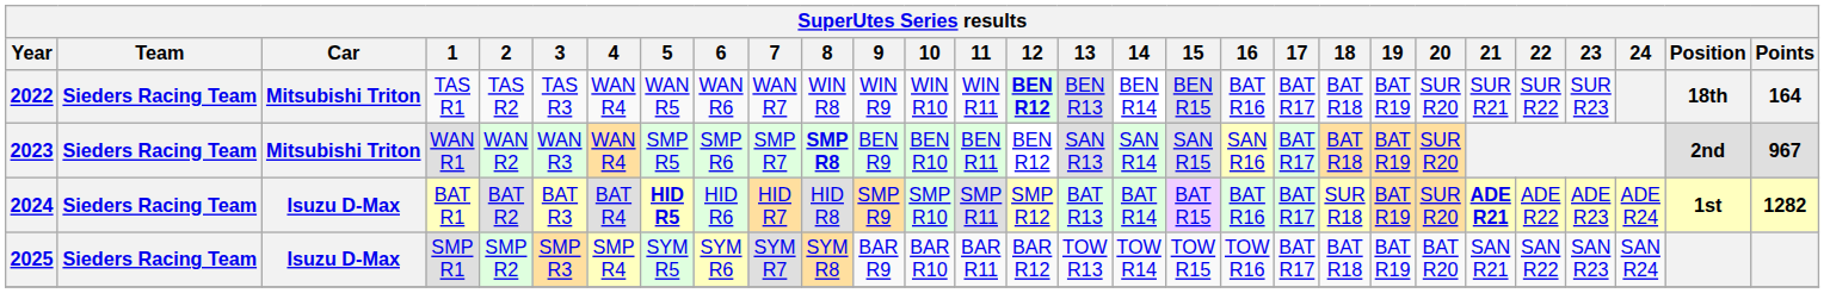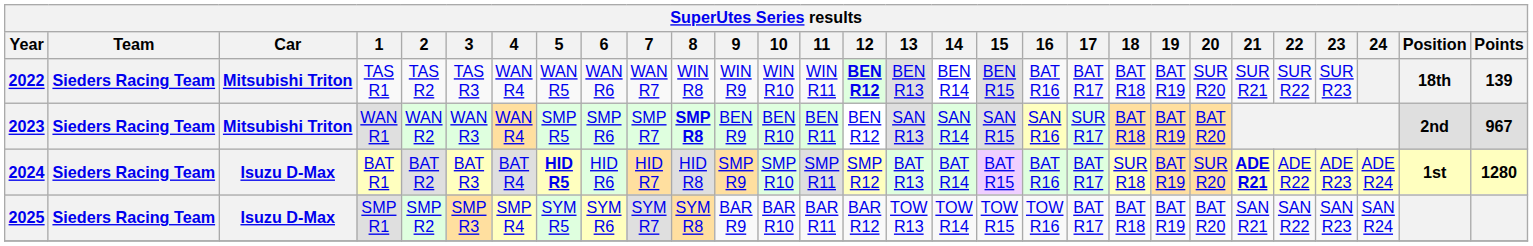 <table class="wikitable" style="text-align:center; font-size:75%">
 <tr>
 <th colspan=30><a href='#'>SuperUtes Series</a> results</th>
 </tr>
 <tr>
 <th>Year</th>
 <th>Team</th>
 <th>Car</th>
 <th>1</th>
 <th>2</th>
 <th>3</th>
 <th>4</th>
 <th>5</th>
 <th>6</th>
 <th>7</th>
 <th>8</th>
 <th>9</th>
 <th>10</th>
 <th>11</th>
 <th>12</th>
 <th>13</th>
 <th>14</th>
 <th>15</th>
 <th>16</th>
 <th>17</th>
 <th>18</th>
 <th>19</th>
 <th>20</th>
 <th>21</th>
 <th>22</th>
 <th>23</th>
 <th>24</th>
 <th>Position</th>
 <th>Points</th>
 </tr>
 <tr>
 <th><a href='#'>2022</a></th>
 <th><a href='#'>Sieders Racing Team</a></th>
 <th><a href='#'>Mitsubishi Triton</a></th>
 <td><a href='#'>TAS<br>R1</a></td>
 <td><a href='#'>TAS<br>R2</a></td>
 <td><a href='#'>TAS<br>R3</a></td>
 <td><a href='#'>WAN<br>R4</a></td>
 <td><a href='#'>WAN<br>R5</a></td>
 <td><a href='#'>WAN<br>R6</a></td>
 <td><a href='#'>WAN<br>R7</a></td>
 <td><a href='#'>WIN<br>R8</a></td>
 <td><a href='#'>WIN<br>R9</a></td>
 <td><a href='#'>WIN<br>R10</a></td>
 <td><a href='#'>WIN<br>R11</a></td>
 <td style="background: #dfffdf"><strong><a href='#'>BEN<br>R12</a><br></strong></td>
 <td style="background: #dfdfdf"><a href='#'>BEN<br>R13</a><br></td>
 <td style="background: #ffffff"><a href='#'>BEN<br>R14</a><br></td>
 <td style="background: #dfdfdf"><a href='#'>BEN<br>R15</a><br></td>
 <td><a href='#'>BAT<br>R16</a></td>
 <td><a href='#'>BAT<br>R17</a></td>
 <td><a href='#'>BAT<br>R18</a></td>
 <td><a href='#'>BAT<br>R19</a></td>
 <td><a href='#'>SUR<br>R20</a></td>
 <td><a href='#'>SUR<br>R21</a></td>
 <td><a href='#'>SUR<br>R22</a></td>
 <td><a href='#'>SUR<br>R23</a></td>
 <th></th>
 <th>18th</th>
-<th>164</th>
+<th>139</th>
 </tr>
 <tr>
 <th><a href='#'>2023</a></th>
 <th><a href='#'>Sieders Racing Team</a></th>
 <th><a href='#'>Mitsubishi Triton</a></th>
 <td style="background: #dfdfdf"><a href='#'>WAN<br>R1</a><br></td>
 <td style="background: #dfffdf"><a href='#'>WAN<br>R2</a><br></td>
 <td style="background: #dfffdf"><a href='#'>WAN<br>R3</a><br></td>
 <td style="background: #ffdf9f"><a href='#'>WAN<br>R4</a><br></td>
 <td style="background: #dfffdf"><a href='#'>SMP<br>R5</a><br></td>
 <td style="background: #dfffdf"><a href='#'>SMP<br>R6</a><br></td>
 <td style="background: #dfffdf"><a href='#'>SMP<br>R7</a><br></td>
 <td style="background: #dfffdf"><strong><a href='#'>SMP<br>R8</a><br></strong></td>
 <td style="background: #dfffdf"><a href='#'>BEN<br>R9</a><br></td>
 <td style="background: #dfffdf"><a href='#'>BEN<br>R10</a><br></td>
 <td style="background: #dfffdf"><a href='#'>BEN<br>R11</a><br></td>
 <td style="background: #ffffff"><a href='#'>BEN<br>R12</a><br></td>
 <td style="background: #dfdfdf"><a href='#'>SAN<br>R13</a><br></td>
 <td style="background: #dfffdf"><a href='#'>SAN<br>R14</a><br></td>
 <td style="background: #dfdfdf"><a href='#'>SAN<br>R15</a><br></td>
 <td style="background: #ffffbf"><a href='#'>SAN<br>R16</a><br></td>
-<td style="background: #dfffdf"><a href='#'>BAT<br>R17</a><br></td>
+<td style="background: #dfffdf"><a href='#'>SUR<br>R17</a><br></td>
 <td style="background: #ffdf9f"><a href='#'>BAT<br>R18</a><br></td>
 <td style="background: #ffdf9f"><a href='#'>BAT<br>R19</a><br></td>
-<td style="background: #ffdf9f"><a href='#'>SUR<br>R20</a><br></td>
+<td style="background: #ffdf9f"><a href='#'>BAT<br>R20</a><br></td>
 <th colspan=4></th>
 <td style="background: #dfdfdf" align="center"><strong>2nd</strong></td>
 <td style="background: #dfdfdf" align="center"><strong>967</strong></td>
 </tr>
 <tr>
 <th><a href='#'>2024</a></th>
 <th><a href='#'>Sieders Racing Team</a></th>
 <th><a href='#'>Isuzu D-Max</a></th>
 <td style="background: #ffffbf"><a href='#'>BAT<br>R1</a><br></td>
 <td style="background: #dfdfdf"><a href='#'>BAT<br>R2</a><br></td>
 <td style="background: #ffffbf"><a href='#'>BAT<br>R3</a><br></td>
 <td style="background: #dfdfdf"><a href='#'>BAT<br>R4</a><br></td>
 <td style="background: #ffffbf"><strong><a href='#'>HID<br>R5</a><br></strong></td>
 <td style="background: #dfffdf"><a href='#'>HID<br>R6</a><br></td>
 <td style="background: #ffdf9f"><a href='#'>HID<br>R7</a><br></td>
 <td style="background: #dfdfdf"><a href='#'>HID<br>R8</a><br></td>
 <td style="background: #ffdf9f"><a href='#'>SMP<br>R9</a><br></td>
 <td style="background: #dfffdf"><a href='#'>SMP<br>R10</a><br></td>
 <td style="background: #dfdfdf"><a href='#'>SMP<br>R11</a><br></td>
 <td style="background: #ffffbf"><a href='#'>SMP<br>R12</a><br></td>
 <td style="background: #dfffdf"><a href='#'>BAT<br>R13</a><br></td>
 <td style="background: #dfffdf"><a href='#'>BAT<br>R14</a><br></td>
 <td style="background: #efcfff"><a href='#'>BAT<br>R15</a><br></td>
 <td style="background: #dfffdf"><a href='#'>BAT<br>R16</a><br></td>
 <td style="background: #dfffdf"><a href='#'>BAT<br>R17</a><br></td>
 <td style="background: #ffffbf"><a href='#'>SUR<br>R18</a><br></td>
 <td style="background: #ffdf9f"><a href='#'>BAT<br>R19</a><br></td>
 <td style="background: #ffdf9f"><a href='#'>SUR<br>R20</a><br></td>
 <td style="background: #ffffbf"><strong><a href='#'>ADE<br>R21</a><br></strong></td>
 <td style="background: #ffffbf"><a href='#'>ADE<br>R22</a><br></td>
 <td style="background: #ffffbf"><a href='#'>ADE<br>R23</a><br></td>
 <td style="background: #ffffbf"><a href='#'>ADE<br>R24</a><br></td>
 <td style="background: #ffffbf" align="center"><strong>1st</strong></td>
-<td style="background: #ffffbf" align="center"><strong>1282</strong></td>
+<td style="background: #ffffbf" align="center"><strong>1280</strong></td>
 </tr>
 <tr>
 <th><a href='#'>2025</a></th>
 <th><a href='#'>Sieders Racing Team</a></th>
 <th><a href='#'>Isuzu D-Max</a></th>
 <td style="background: #dfdfdf"><a href='#'>SMP<br>R1</a><br></td>
 <td style="background: #dfffdf"><a href='#'>SMP<br>R2</a><br></td>
 <td style="background: #ffdf9f"><a href='#'>SMP<br>R3</a><br></td>
 <td style="background: #ffffbf"><a href='#'>SMP<br>R4</a><br></td>
 <td style="background: #dfffdf"><a href='#'>SYM<br>R5</a><br></td>
 <td style="background: #ffffbf"><a href='#'>SYM<br>R6</a><br></td>
 <td style="background: #dfdfdf"><a href='#'>SYM<br>R7</a><br></td>
 <td style="background: #ffdf9f"><a href='#'>SYM<br>R8</a><br></td>
 <td style="background: #"><a href='#'>BAR<br>R9</a><br></td>
 <td style="background: #"><a href='#'>BAR<br>R10</a><br></td>
 <td style="background: #"><a href='#'>BAR<br>R11</a><br></td>
 <td style="background: #"><a href='#'>BAR<br>R12</a><br></td>
 <td style="background: #"><a href='#'>TOW<br>R13</a><br></td>
 <td style="background: #"><a href='#'>TOW<br>R14</a><br></td>
 <td style="background: #"><a href='#'>TOW<br>R15</a><br></td>
 <td style="background: #"><a href='#'>TOW<br>R16</a><br></td>
 <td style="background: #"><a href='#'>BAT<br>R17</a><br></td>
 <td style="background: #"><a href='#'>BAT<br>R18</a><br></td>
 <td style="background: #"><a href='#'>BAT<br>R19</a><br></td>
 <td style="background: #"><a href='#'>BAT<br>R20</a><br></td>
 <td style="background: #"><a href='#'>SAN<br>R21</a><br></td>
 <td style="background: #"><a href='#'>SAN<br>R22</a><br></td>
 <td style="background: #"><a href='#'>SAN<br>R23</a><br></td>
 <td style="background: #"><a href='#'>SAN<br>R24</a><br></td>
 <th></th>
 <th></th>
 </tr>
 <tr>
 </tr>
 </table>
